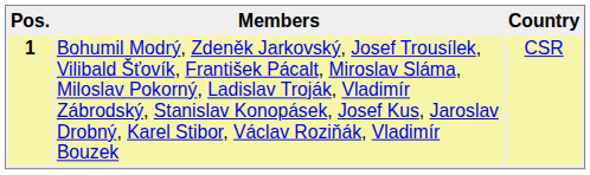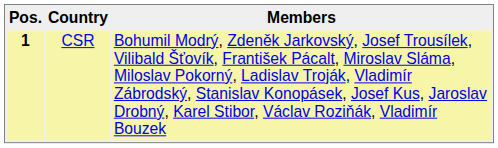 <table style="border-style:solid; border-width:1px; border-color:#808080; background-color:#EFEFEF;" cellspacing="2" cellpadding="2" width="500">
 <tr bgcolor="#EFEFEF">
 <th>Pos.</th>
+<th>Country</th>
 <th>Members</th>
-<th>Country</th>
 </tr>
 <tr align="center" valign="top" bgcolor="#F7F6A8">
 <th>1</th>
+<td><a href='#'>CSR</a></td>
 <td align="left"><a href='#'>Bohumil Modrý</a>, <a href='#'>Zdeněk Jarkovský</a>, <a href='#'>Josef Trousílek</a>, <a href='#'>Vilibald Šťovík</a>, <a href='#'>František Pácalt</a>, <a href='#'>Miroslav Sláma</a>, <a href='#'>Miloslav Pokorný</a>, <a href='#'>Ladislav Troják</a>, <a href='#'>Vladimír Zábrodský</a>, <a href='#'>Stanislav Konopásek</a>, <a href='#'>Josef Kus</a>, <a href='#'>Jaroslav Drobný</a>, <a href='#'>Karel Stibor</a>, <a href='#'>Václav Roziňák</a>, <a href='#'>Vladimír Bouzek</a></td>
-<td><a href='#'>CSR</a></td>
 </tr>
 </table>
